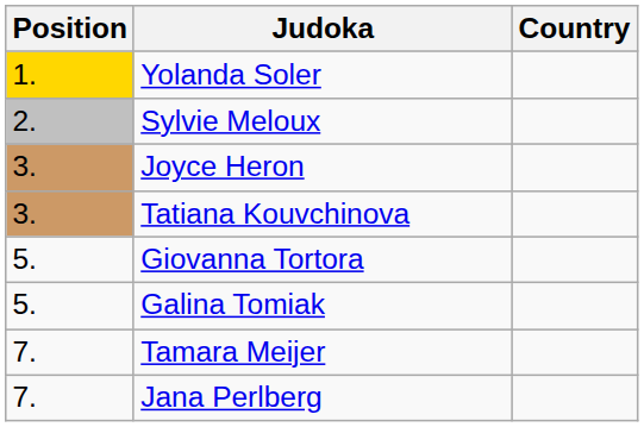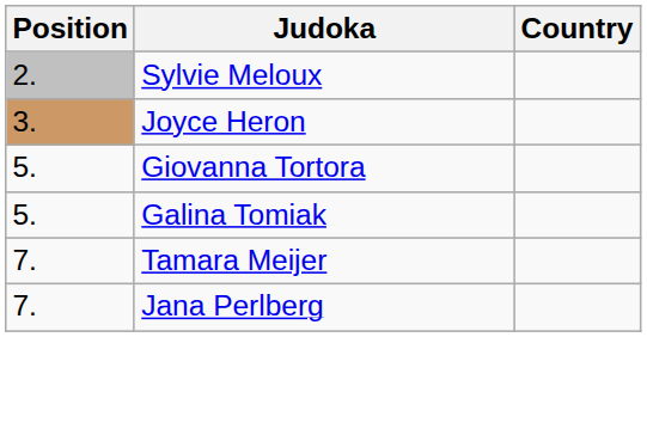 <table class=wikitable>
 <tr>
 <th width=10>Position</th>
 <th width=200>Judoka</th>
 <th width=10>Country</th>
-</tr>
-<tr>
-<td bgcolor=gold>1.</td>
-<td><a href='#'>Yolanda Soler</a></td>
-<td></td>
 </tr>
 <tr>
 <td bgcolor="silver">2.</td>
 <td><a href='#'>Sylvie Meloux</a></td>
 <td></td>
 </tr>
 <tr>
 <td bgcolor="CC9966">3.</td>
 <td><a href='#'>Joyce Heron</a></td>
-<td></td>
-</tr>
-<tr>
-<td bgcolor="CC9966">3.</td>
-<td><a href='#'>Tatiana Kouvchinova</a></td>
 <td></td>
 </tr>
 <tr>
 <td>5.</td>
 <td><a href='#'>Giovanna Tortora</a></td>
 <td></td>
 </tr>
 <tr>
 <td>5.</td>
 <td><a href='#'>Galina Tomiak</a></td>
 <td></td>
 </tr>
 <tr>
 <td>7.</td>
 <td><a href='#'>Tamara Meijer</a></td>
 <td></td>
 </tr>
 <tr>
 <td>7.</td>
 <td><a href='#'>Jana Perlberg</a></td>
 <td></td>
 </tr>
 </table>
